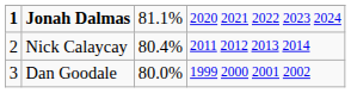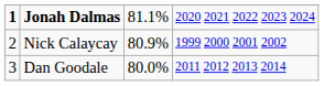 <table class="wikitable">
 <tr>
 </tr>
 <tr>
 <td><strong>1</strong></td>
 <td><strong>Jonah Dalmas</strong></td>
 <td><abbr>81.1%</abbr></td>
 <td style="font-size:80%;"><a href='#'>2020</a> <a href='#'>2021</a> <a href='#'>2022</a> <a href='#'>2023</a> <a href='#'>2024</a></td>
 </tr>
 <tr>
 <td>2</td>
 <td>Nick Calaycay</td>
-<td><abbr>80.4%</abbr></td>
-<td style="font-size:80%;"><a href='#'>2011</a> <a href='#'>2012</a> <a href='#'>2013</a> <a href='#'>2014</a></td>
+<td><abbr>80.9%</abbr></td>
+<td style="font-size:80%;"><a href='#'>1999</a> <a href='#'>2000</a> <a href='#'>2001</a> <a href='#'>2002</a></td>
 </tr>
 <tr>
 <td>3</td>
 <td>Dan Goodale</td>
 <td><abbr>80.0%</abbr></td>
-<td style="font-size:80%;"><a href='#'>1999</a> <a href='#'>2000</a> <a href='#'>2001</a> <a href='#'>2002</a></td>
+<td style="font-size:80%;"><a href='#'>2011</a> <a href='#'>2012</a> <a href='#'>2013</a> <a href='#'>2014</a></td>
 </tr>
 </table>
